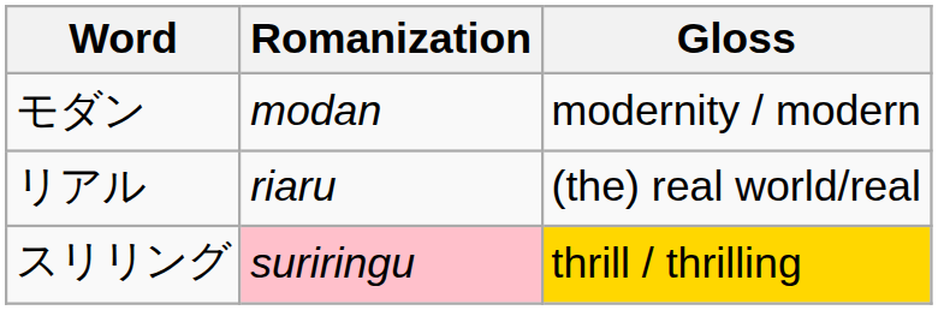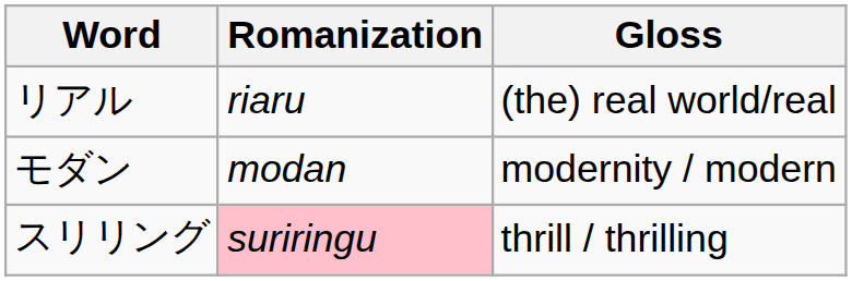 <table class="wikitable">
 <tr>
 <th>Word<br></th>
 <th>Romanization<br></th>
 <th>Gloss<br></th>
 </tr>
 <tr>
+<td>リアル</td>
+<td><em>riaru</em></td>
+<td>(the) real world/real</td>
+</tr>
+<tr>
 <td>モダン</td>
 <td><em>modan</em></td>
 <td>modernity / modern</td>
 </tr>
 <tr>
-<td>リアル</td>
-<td><em>riaru</em></td>
-<td>(the) real world/real</td>
-</tr>
-<tr>
 <td>スリリング</td>
 <td style="background: pink;"><em>suriringu</em></td>
-<td style="background: gold;">thrill / thrilling</td>
+<td>thrill / thrilling</td>
 </tr>
 </table>
